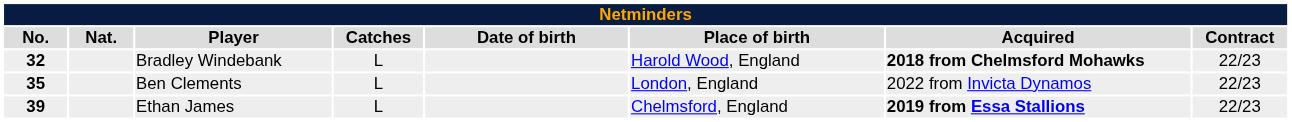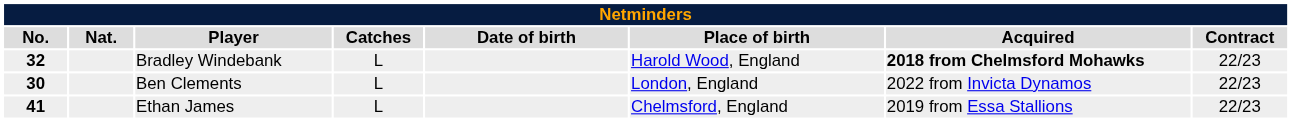 <table class="toccolours"  style="width:97%; clear:both; margin:1.5em auto; text-align:center;">
 <tr>
 <th colspan="11" style="background:#061c41; color:#ffa600;">Netminders</th>
 </tr>
 <tr style="background:#ddd;">
 <th width=5%>No.</th>
 <th width=5%>Nat.</th>
 <th !width=22%>Player</th>
 <th width=7%>Catches</th>
 <th width=16%>Date of birth</th>
 <th width=20%>Place of birth</th>
 <th width=24%>Acquired</th>
 <td><strong>Contract</strong></td>
 </tr>
 <tr style="background:#eee;">
 <td><strong>32</strong></td>
 <td></td>
 <td align="left">Bradley Windebank</td>
 <td>L</td>
 <td align="left"></td>
 <td align="left"><a href='#'>Harold Wood</a>, England</td>
 <td align="left"><strong>2018 from Chelmsford Mohawks</strong></td>
 <td>22/23</td>
 </tr>
 <tr style="background:#eee;">
-<td><strong>35</strong></td>
+<td><strong>30</strong></td>
 <td></td>
 <td align="left">Ben Clements</td>
 <td>L</td>
 <td align="left"></td>
 <td align="left"><a href='#'>London</a>, England</td>
 <td align="left">2022 from <a href='#'>Invicta Dynamos</a></td>
 <td>22/23</td>
 </tr>
 <tr style="background:#eee;">
-<td><strong>39</strong></td>
+<td><strong>41</strong></td>
 <td></td>
 <td align="left">Ethan James</td>
 <td>L</td>
 <td align="left"></td>
 <td align="left"><a href='#'>Chelmsford</a>, England</td>
-<td align="left"><strong>2019 from <a href='#'>Essa Stallions</a></strong></td>
+<td align="left">2019 from <a href='#'>Essa Stallions</a></td>
 <td>22/23</td>
 </tr>
 </table>
